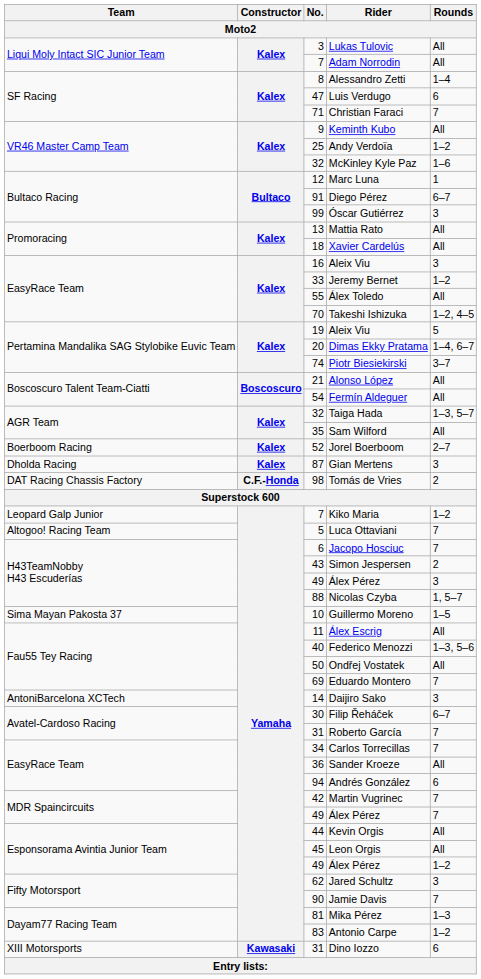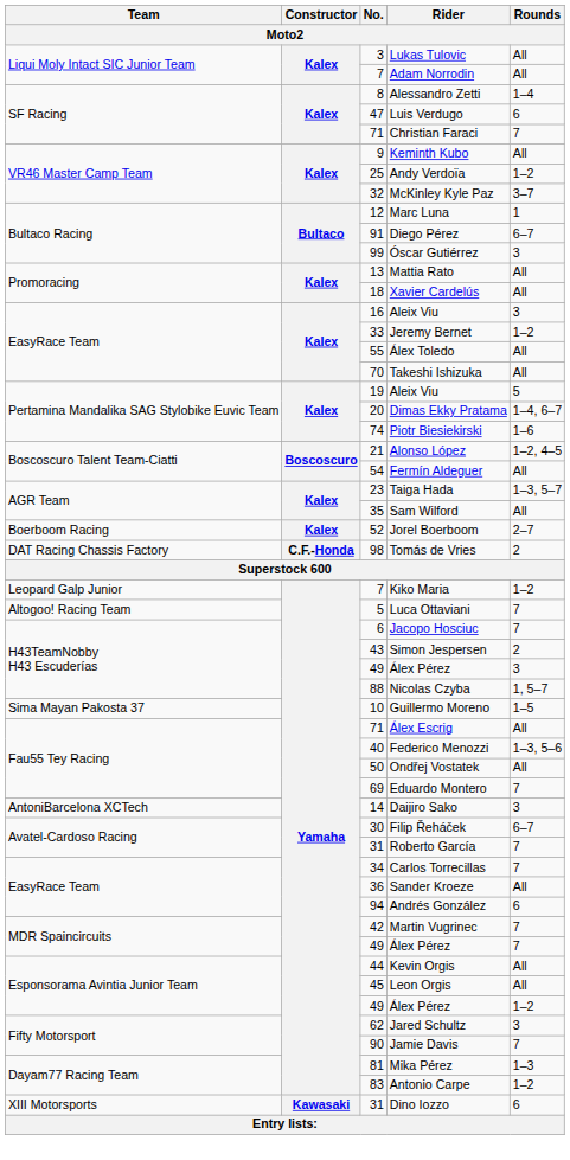 <table class="wikitable" style="font-size:85%;">
 <tr>
 <th>Team</th>
 <th>Constructor</th>
 <th>No.</th>
 <th>Rider</th>
 <th>Rounds</th>
 </tr>
 <tr>
 <th colspan=5>Moto2</th>
 </tr>
 <tr>
 <td rowspan=2> <a href='#'>Liqui Moly Intact SIC Junior Team</a></td>
 <th rowspan=2><a href='#'>Kalex</a></th>
 <td align=right>3</td>
 <td> <a href='#'>Lukas Tulovic</a></td>
 <td>All</td>
 </tr>
 <tr>
 <td align=right>7</td>
 <td> <a href='#'>Adam Norrodin</a></td>
 <td>All</td>
 </tr>
 <tr>
 <td rowspan=3> SF Racing</td>
 <th rowspan=3><a href='#'>Kalex</a></th>
 <td align=right>8</td>
 <td> Alessandro Zetti</td>
 <td>1–4</td>
 </tr>
 <tr>
 <td align=right>47</td>
 <td> Luis Verdugo</td>
 <td>6</td>
 </tr>
 <tr>
 <td align=right>71</td>
 <td> Christian Faraci</td>
 <td>7</td>
 </tr>
 <tr>
 <td rowspan=3> <a href='#'>VR46 Master Camp Team</a></td>
 <th rowspan=3><a href='#'>Kalex</a></th>
 <td align=right>9</td>
 <td> <a href='#'>Keminth Kubo</a></td>
 <td>All</td>
 </tr>
 <tr>
 <td align=right>25</td>
 <td> Andy Verdoïa</td>
 <td>1–2</td>
 </tr>
 <tr>
 <td align=right>32</td>
 <td> McKinley Kyle Paz</td>
-<td>1–6</td>
+<td>3–7</td>
 </tr>
 <tr>
 <td rowspan=3> Bultaco Racing</td>
 <th rowspan=3><a href='#'>Bultaco</a></th>
 <td align=right>12</td>
 <td> Marc Luna</td>
 <td>1</td>
 </tr>
 <tr>
 <td align=right>91</td>
 <td> Diego Pérez</td>
 <td>6–7</td>
 </tr>
 <tr>
 <td align=right>99</td>
 <td> Óscar Gutiérrez</td>
 <td>3</td>
 </tr>
 <tr>
 <td rowspan=2> Promoracing</td>
 <th rowspan=2><a href='#'>Kalex</a></th>
 <td align=right>13</td>
 <td> Mattia Rato</td>
 <td>All</td>
 </tr>
 <tr>
 <td align=right>18</td>
 <td> <a href='#'>Xavier Cardelús</a></td>
 <td>All</td>
 </tr>
 <tr>
 <td rowspan=4> EasyRace Team</td>
 <th rowspan=4><a href='#'>Kalex</a></th>
 <td align=right>16</td>
 <td> Aleix Viu</td>
 <td>3</td>
 </tr>
 <tr>
 <td align=right>33</td>
 <td> Jeremy Bernet</td>
 <td>1–2</td>
 </tr>
 <tr>
 <td align=right>55</td>
 <td> Álex Toledo</td>
 <td>All</td>
 </tr>
 <tr>
 <td align=right>70</td>
 <td> Takeshi Ishizuka</td>
-<td>1–2, 4–5</td>
+<td>All</td>
 </tr>
 <tr>
 <td rowspan=3 nowrap> Pertamina Mandalika SAG Stylobike Euvic Team</td>
 <th rowspan=3><a href='#'>Kalex</a></th>
 <td align=right>19</td>
 <td> Aleix Viu</td>
 <td>5</td>
 </tr>
 <tr>
 <td align=right>20</td>
 <td> <a href='#'>Dimas Ekky Pratama</a></td>
 <td>1–4, 6–7</td>
 </tr>
 <tr>
 <td align=right>74</td>
 <td> <a href='#'>Piotr Biesiekirski</a></td>
-<td>3–7</td>
+<td>1–6</td>
 </tr>
 <tr>
 <td rowspan=2> Boscoscuro Talent Team-Ciatti</td>
 <th rowspan=2><a href='#'>Boscoscuro</a></th>
 <td align=right>21</td>
 <td> <a href='#'>Alonso López</a></td>
-<td>All</td>
+<td>1–2, 4–5</td>
 </tr>
 <tr>
 <td align=right>54</td>
 <td> <a href='#'>Fermín Aldeguer</a></td>
 <td>All</td>
 </tr>
 <tr>
 <td rowspan=2> AGR Team</td>
 <th rowspan=2><a href='#'>Kalex</a></th>
-<td align=right>32</td>
+<td align=right>23</td>
 <td> Taiga Hada</td>
 <td>1–3, 5–7</td>
 </tr>
 <tr>
 <td align=right>35</td>
 <td> Sam Wilford</td>
 <td>All</td>
 </tr>
 <tr>
 <td> Boerboom Racing</td>
 <th><a href='#'>Kalex</a></th>
 <td align=right>52</td>
 <td> Jorel Boerboom</td>
 <td>2–7</td>
-</tr>
-<tr>
-<td> Dholda Racing</td>
-<th><a href='#'>Kalex</a></th>
-<td align=right>87</td>
-<td> Gian Mertens</td>
-<td>3</td>
 </tr>
 <tr>
 <td> DAT Racing Chassis Factory</td>
 <th>C.F.-<a href='#'>Honda</a></th>
 <td align=right>98</td>
 <td> Tomás de Vries</td>
 <td>2</td>
 </tr>
 <tr>
 <th colspan=5>Superstock 600</th>
 </tr>
 <tr>
 <td> Leopard Galp Junior</td>
 <th rowspan=26><a href='#'>Yamaha</a></th>
 <td align=right>7</td>
 <td> Kiko Maria</td>
 <td>1–2</td>
 </tr>
 <tr>
 <td> Altogoo! Racing Team</td>
 <td align=right>5</td>
 <td> Luca Ottaviani</td>
 <td>7</td>
 </tr>
 <tr>
 <td rowspan=4> H43TeamNobby<br> H43 Escuderías</td>
 <td align=right>6</td>
 <td> <a href='#'>Jacopo Hosciuc</a></td>
 <td>7</td>
 </tr>
 <tr>
 <td align=right>43</td>
 <td> Simon Jespersen</td>
 <td>2</td>
 </tr>
 <tr>
 <td align=right>49</td>
 <td> Álex Pérez</td>
 <td>3</td>
 </tr>
 <tr>
 <td align=right>88</td>
 <td> Nicolas Czyba</td>
 <td>1, 5–7</td>
 </tr>
 <tr>
 <td> Sima Mayan Pakosta 37</td>
 <td align=right>10</td>
 <td> Guillermo Moreno</td>
 <td>1–5</td>
 </tr>
 <tr>
 <td rowspan=4> Fau55 Tey Racing</td>
-<td align=right>11</td>
+<td align=right>71</td>
 <td> <a href='#'>Álex Escrig</a></td>
 <td>All</td>
 </tr>
 <tr>
 <td align=right>40</td>
 <td> Federico Menozzi</td>
 <td>1–3, 5–6</td>
 </tr>
 <tr>
 <td align=right>50</td>
 <td> Ondřej Vostatek</td>
 <td>All</td>
 </tr>
 <tr>
 <td align=right>69</td>
 <td> Eduardo Montero</td>
 <td>7</td>
 </tr>
 <tr>
 <td> AntoniBarcelona XCTech</td>
 <td align=right>14</td>
 <td> Daijiro Sako</td>
 <td>3</td>
 </tr>
 <tr>
 <td rowspan=2> Avatel-Cardoso Racing</td>
 <td align=right>30</td>
 <td> Filip Řeháček</td>
 <td>6–7</td>
 </tr>
 <tr>
 <td align=right>31</td>
 <td> Roberto García</td>
 <td>7</td>
 </tr>
 <tr>
 <td rowspan=3> EasyRace Team</td>
 <td align=right>34</td>
 <td> Carlos Torrecillas</td>
 <td>7</td>
 </tr>
 <tr>
 <td align=right>36</td>
 <td> Sander Kroeze</td>
 <td>All</td>
 </tr>
 <tr>
 <td align=right>94</td>
 <td> Andrés González</td>
 <td>6</td>
 </tr>
 <tr>
 <td rowspan=2> MDR Spaincircuits</td>
 <td align=right>42</td>
 <td> Martin Vugrinec</td>
 <td>7</td>
 </tr>
 <tr>
 <td align=right>49</td>
 <td> Álex Pérez</td>
 <td>7</td>
 </tr>
 <tr>
 <td rowspan=3> Esponsorama Avintia Junior Team</td>
 <td align=right>44</td>
 <td> Kevin Orgis</td>
 <td>All</td>
 </tr>
 <tr>
 <td align=right>45</td>
 <td> Leon Orgis</td>
 <td>All</td>
 </tr>
 <tr>
 <td align=right>49</td>
 <td> Álex Pérez</td>
 <td>1–2</td>
 </tr>
 <tr>
 <td rowspan=2> Fifty Motorsport</td>
 <td align=right>62</td>
 <td> Jared Schultz</td>
 <td>3</td>
 </tr>
 <tr>
 <td align=right>90</td>
 <td> Jamie Davis</td>
 <td>7</td>
 </tr>
 <tr>
 <td rowspan=2> Dayam77 Racing Team</td>
 <td align=right>81</td>
 <td> Mika Pérez</td>
 <td>1–3</td>
 </tr>
 <tr>
 <td align=right>83</td>
 <td> Antonio Carpe</td>
 <td>1–2</td>
 </tr>
 <tr>
 <td> XIII Motorsports</td>
 <th><a href='#'>Kawasaki</a></th>
 <td align=right>31</td>
 <td> Dino Iozzo</td>
 <td>6</td>
 </tr>
 <tr>
 <th colspan=5>Entry lists:</th>
 </tr>
 </table>
